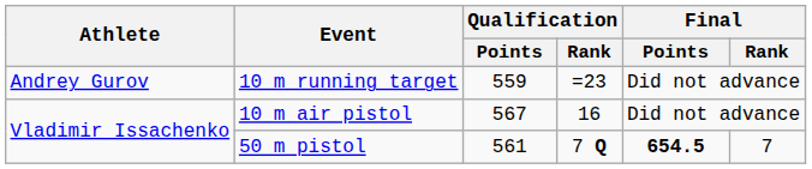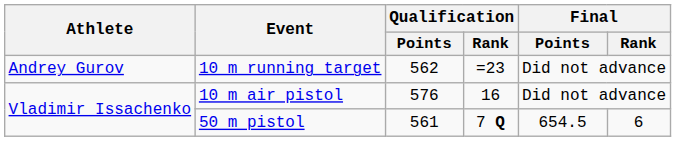 <table class="wikitable" style="font-size:90%">
 <tr>
 <th rowspan="2">Athlete</th>
 <th rowspan="2">Event</th>
 <th colspan=2>Qualification</th>
 <th colspan=2>Final</th>
 </tr>
 <tr style="font-size:95%">
 <th>Points</th>
 <th>Rank</th>
 <th>Points</th>
 <th>Rank</th>
 </tr>
 <tr align=center>
 <td align=left><a href='#'>Andrey Gurov</a></td>
 <td align=left><a href='#'>10 m running target</a></td>
-<td>559</td>
+<td>562</td>
 <td>=23</td>
 <td colspan=2>Did not advance</td>
 </tr>
 <tr align=center>
 <td align=left rowspan=2><a href='#'>Vladimir Issachenko</a></td>
 <td align=left><a href='#'>10 m air pistol</a></td>
-<td>567</td>
+<td>576</td>
 <td>16</td>
 <td colspan=2>Did not advance</td>
 </tr>
 <tr align=center>
 <td align=left><a href='#'>50 m pistol</a></td>
 <td>561</td>
 <td>7 <strong>Q</strong></td>
-<td><strong>654.5</strong></td>
-<td>7</td>
+<td>654.5</td>
+<td>6</td>
 </tr>
 </table>
